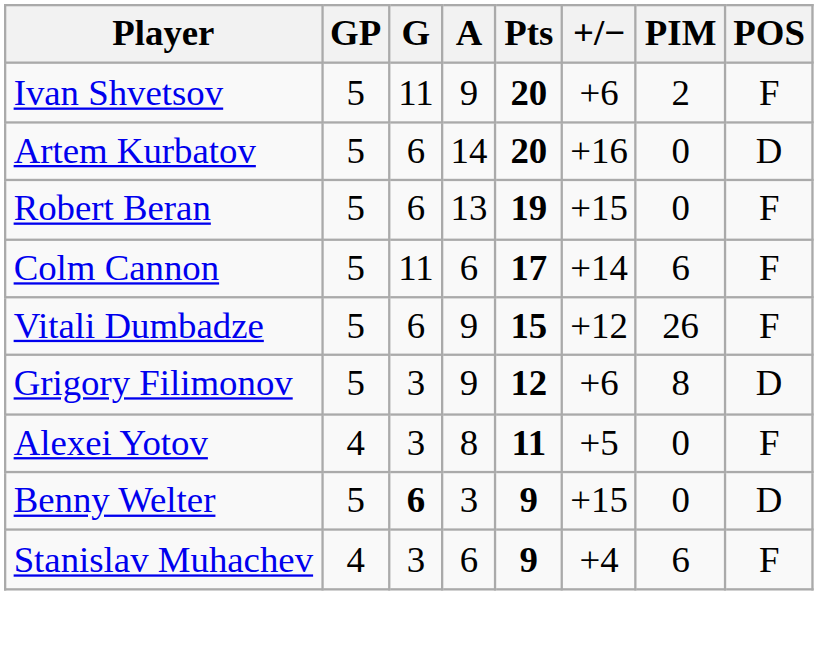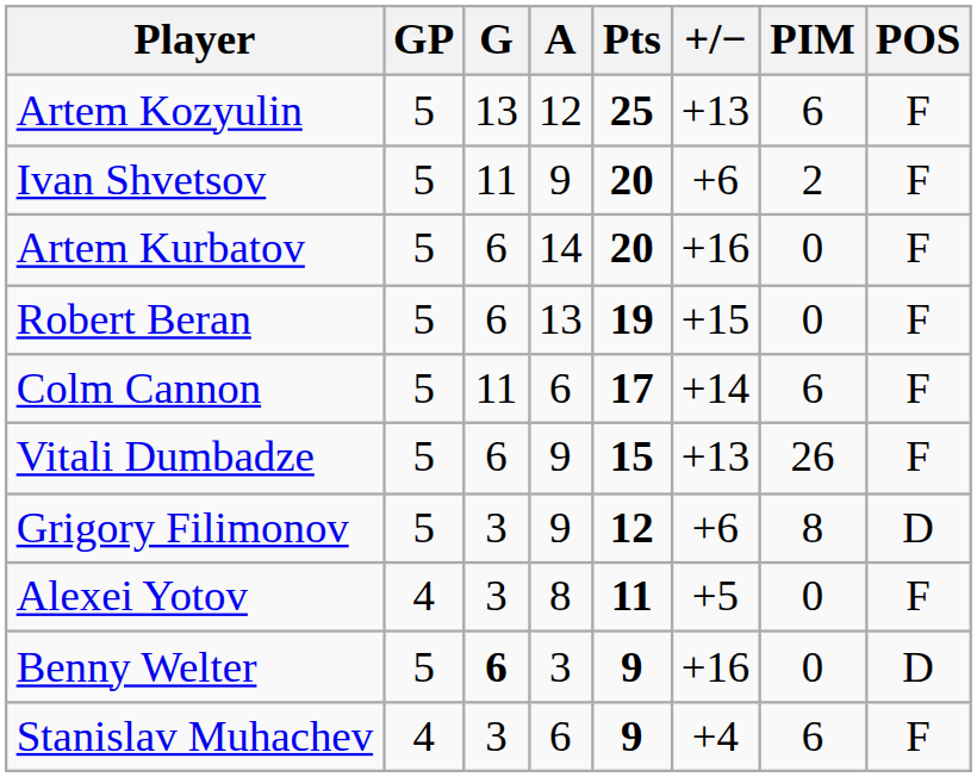 <table class="wikitable sortable" style="text-align:center;">
 <tr>
 <th>Player</th>
 <th>GP</th>
 <th>G</th>
 <th>A</th>
 <th>Pts</th>
 <th>+/−</th>
 <th>PIM</th>
 <th>POS</th>
+</tr>
+<tr>
+<td style="text-align:left;"> <a href='#'>Artem Kozyulin</a></td>
+<td>5</td>
+<td>13</td>
+<td>12</td>
+<td><strong>25</strong></td>
+<td>+13</td>
+<td>6</td>
+<td>F</td>
 </tr>
 <tr>
 <td style="text-align:left;"> <a href='#'>Ivan Shvetsov</a></td>
 <td>5</td>
 <td>11</td>
 <td>9</td>
 <td><strong>20</strong></td>
 <td>+6</td>
 <td>2</td>
 <td>F</td>
 </tr>
 <tr>
 <td style="text-align:left;"> <a href='#'>Artem Kurbatov</a></td>
 <td>5</td>
 <td>6</td>
 <td>14</td>
 <td><strong>20</strong></td>
 <td>+16</td>
 <td>0</td>
-<td>D</td>
+<td>F</td>
 </tr>
 <tr>
 <td style="text-align:left;"> <a href='#'>Robert Beran</a></td>
 <td>5</td>
 <td>6</td>
 <td>13</td>
 <td><strong>19</strong></td>
 <td>+15</td>
 <td>0</td>
 <td>F</td>
 </tr>
 <tr>
 <td style="text-align:left;"> <a href='#'>Colm Cannon</a></td>
 <td>5</td>
 <td>11</td>
 <td>6</td>
 <td><strong>17</strong></td>
 <td>+14</td>
 <td>6</td>
 <td>F</td>
 </tr>
 <tr>
 <td style="text-align:left;"> <a href='#'>Vitali Dumbadze</a></td>
 <td>5</td>
 <td>6</td>
 <td>9</td>
 <td><strong>15</strong></td>
-<td>+12</td>
+<td>+13</td>
 <td>26</td>
 <td>F</td>
 </tr>
 <tr>
 <td style="text-align:left;"> <a href='#'>Grigory Filimonov</a></td>
 <td>5</td>
 <td>3</td>
 <td>9</td>
 <td><strong>12</strong></td>
 <td>+6</td>
 <td>8</td>
 <td>D</td>
 </tr>
 <tr>
 <td style="text-align:left;"> <a href='#'>Alexei Yotov</a></td>
 <td>4</td>
 <td>3</td>
 <td>8</td>
 <td><strong>11</strong></td>
 <td>+5</td>
 <td>0</td>
 <td>F</td>
 </tr>
 <tr>
 <td style="text-align:left;"> <a href='#'>Benny Welter</a></td>
 <td>5</td>
 <td><strong>6</strong></td>
 <td>3</td>
 <td><strong>9</strong></td>
-<td>+15</td>
+<td>+16</td>
 <td>0</td>
 <td>D</td>
 </tr>
 <tr>
 <td style="text-align:left;"> <a href='#'>Stanislav Muhachev</a></td>
 <td>4</td>
 <td>3</td>
 <td>6</td>
 <td><strong>9</strong></td>
 <td>+4</td>
 <td>6</td>
 <td>F</td>
 </tr>
 </table>
